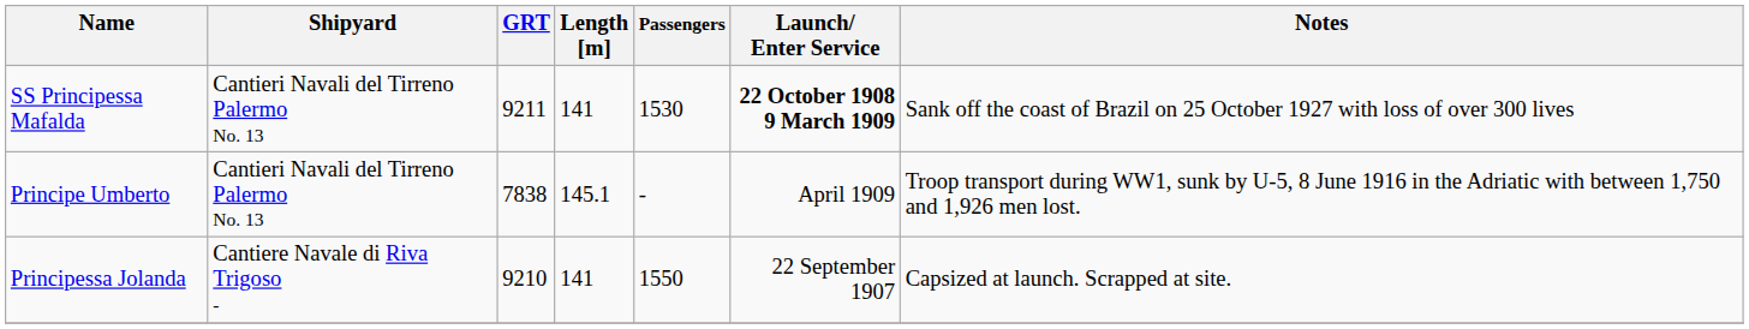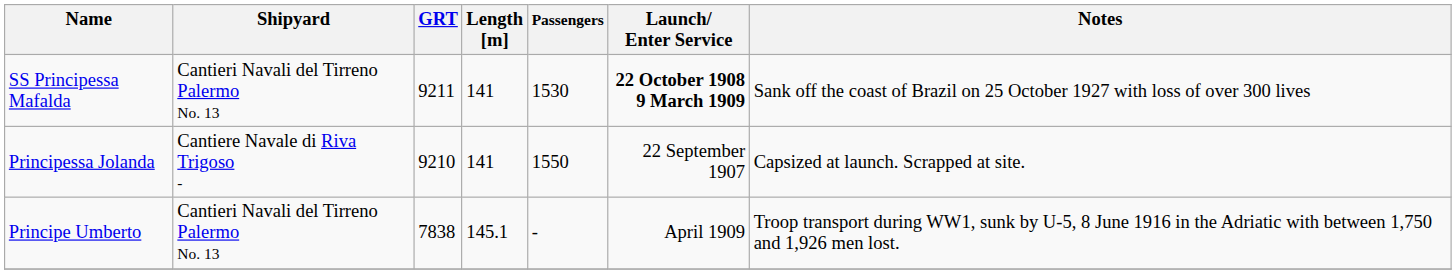 <table class="wikitable -right toptextcells">
 <tr>
 <th valign="top">Name</th>
 <th valign="top">Shipyard</th>
 <th valign="top"><a href='#'>GRT</a></th>
 <th>Length<br>[m]</th>
 <th valign="top"><small> Passengers</small></th>
 <th>Launch/ <br>Enter Service</th>
 <th valign="top">Notes</th>
 </tr>
 <tr>
 <td><a href='#'>SS Principessa Mafalda</a></td>
 <td>Cantieri Navali del Tirreno <a href='#'>Palermo</a><br><small> No. 13 </small></td>
 <td>9211</td>
 <td>141</td>
 <td>1530</td>
 <td style="text-align:right;"><strong>22 October 1908<br>9 March 1909</strong></td>
 <td>Sank off the coast of Brazil on 25 October 1927 with loss of over 300 lives</td>
 </tr>
 <tr>
+<td><a href='#'>Principessa Jolanda</a></td>
+<td>Cantiere Navale di <a href='#'>Riva Trigoso</a><br><small> - </small></td>
+<td>9210</td>
+<td>141</td>
+<td>1550</td>
+<td style="text-align:right;">22 September 1907</td>
+<td>Capsized at launch. Scrapped at site.</td>
+</tr>
+<tr>
 <td><a href='#'>Principe Umberto</a></td>
 <td>Cantieri Navali del Tirreno <a href='#'>Palermo</a><br><small> No. 13 </small></td>
 <td>7838</td>
 <td>145.1</td>
 <td>-</td>
 <td style="text-align:right;">April 1909</td>
 <td>Troop transport during WW1, sunk by U-5, 8 June 1916 in the Adriatic with between 1,750 and 1,926 men lost.</td>
 </tr>
 <tr>
-<td><a href='#'>Principessa Jolanda</a></td>
-<td>Cantiere Navale di <a href='#'>Riva Trigoso</a><br><small> - </small></td>
-<td>9210</td>
-<td>141</td>
-<td>1550</td>
-<td style="text-align:right;">22 September 1907</td>
-<td>Capsized at launch. Scrapped at site.</td>
-</tr>
-<tr>
 </tr>
 </table>
